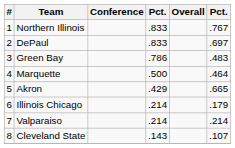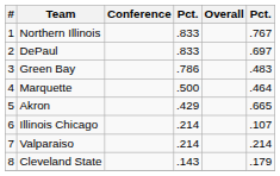 <table class="wikitable">
 <tr>
 <th>#</th>
 <th>Team</th>
 <th>Conference</th>
 <th>Pct.</th>
 <th>Overall</th>
 <th>Pct.</th>
 </tr>
 <tr>
 <td>1</td>
 <td>Northern Illinois</td>
 <td></td>
 <td>.833</td>
 <td></td>
 <td>.767</td>
 </tr>
 <tr>
 <td>2</td>
 <td>DePaul</td>
 <td></td>
 <td>.833</td>
 <td></td>
 <td>.697</td>
 </tr>
 <tr>
 <td>3</td>
 <td>Green Bay</td>
 <td></td>
 <td>.786</td>
 <td></td>
 <td>.483</td>
 </tr>
 <tr>
 <td>4</td>
 <td>Marquette</td>
 <td></td>
 <td>.500</td>
 <td></td>
 <td>.464</td>
 </tr>
 <tr>
 <td>5</td>
 <td>Akron</td>
 <td></td>
 <td>.429</td>
 <td></td>
 <td>.665</td>
 </tr>
 <tr>
 <td>6</td>
 <td>Illinois Chicago</td>
 <td></td>
 <td>.214</td>
 <td></td>
-<td>.179</td>
+<td>.107</td>
 </tr>
 <tr>
 <td>7</td>
 <td>Valparaiso</td>
 <td></td>
 <td>.214</td>
 <td></td>
 <td>.214</td>
 </tr>
 <tr>
 <td>8</td>
 <td>Cleveland State</td>
 <td></td>
 <td>.143</td>
 <td></td>
-<td>.107</td>
+<td>.179</td>
 </tr>
 <tr colspan="7" |>
 </tr>
 </table>
